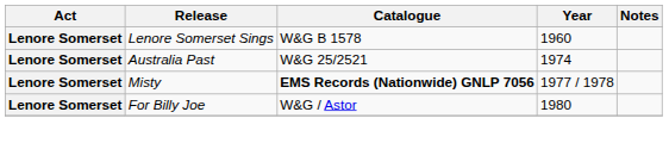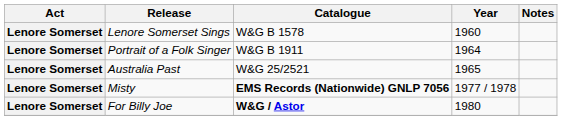 <table class="wikitable plainrowheaders sortable">
 <tr>
 <th scope="col" class="unsortable">Act</th>
 <th scope="col">Release</th>
 <th scope="col">Catalogue</th>
 <th scope="col">Year</th>
 <th scope="col" class="unsortable">Notes</th>
 </tr>
 <tr>
 <th scope="row">Lenore Somerset</th>
 <td><em>Lenore Somerset Sings</em></td>
 <td>W&G B 1578</td>
 <td>1960</td>
 <td></td>
 </tr>
 <tr>
 <th scope="row">Lenore Somerset</th>
+<td><em>Portrait of a Folk Singer</em></td>
+<td>W&G B 1911</td>
+<td>1964</td>
+<td></td>
+</tr>
+<tr>
+<th scope="row">Lenore Somerset</th>
 <td><em>Australia Past</em></td>
 <td>W&G 25/2521</td>
-<td>1974</td>
+<td>1965</td>
 <td></td>
 </tr>
 <tr>
 <th scope="row">Lenore Somerset</th>
 <td><em>Misty</em></td>
 <td><strong>EMS Records (Nationwide) GNLP 7056</strong></td>
 <td>1977 / 1978</td>
 <td></td>
 </tr>
 <tr>
 <th scope="row">Lenore Somerset</th>
 <td><em>For Billy Joe</em></td>
-<td>W&G / <a href='#'>Astor</a></td>
+<td><strong>W&G / <a href='#'>Astor</a></strong></td>
 <td>1980</td>
 <td></td>
 </tr>
 <tr>
 </tr>
 </table>
